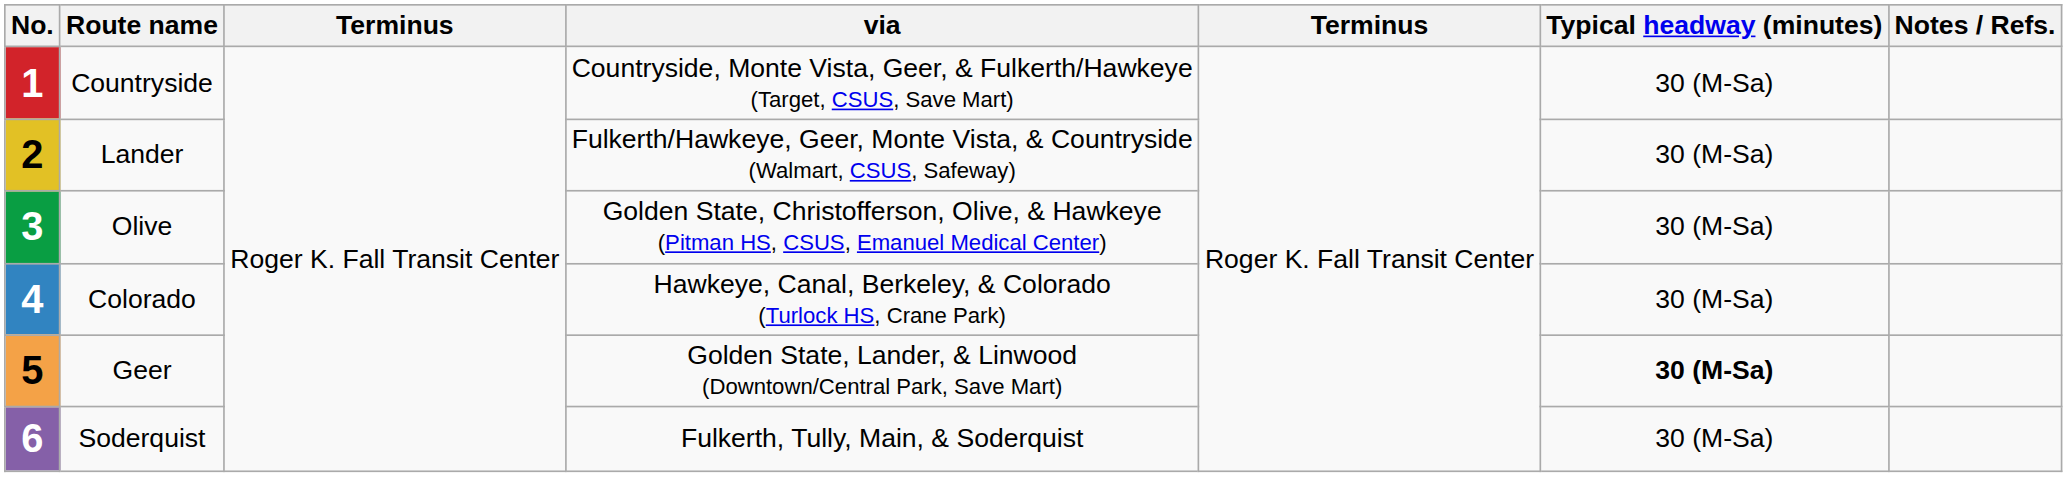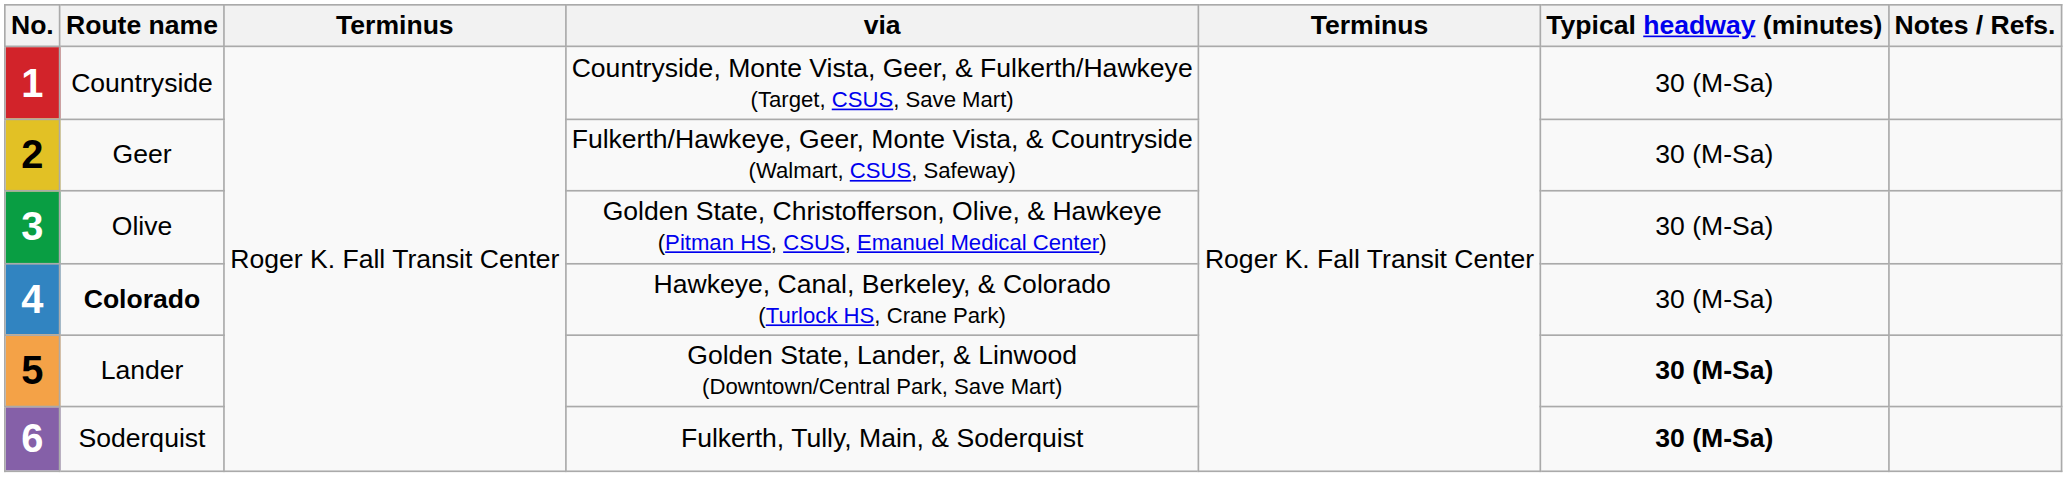 <table class="wikitable sortable" style="font-size:100%;text-align:center;">
 <tr>
 <th>No.</th>
 <th>Route name</th>
 <th>Terminus</th>
 <th>via</th>
 <th>Terminus</th>
 <th>Typical <a href='#'>headway</a> (minutes)</th>
 <th class="unsortable">Notes / Refs.</th>
 </tr>
 <tr>
 <th style="background:#d2232a;color:#fff;font-size:150%;">1</th>
 <td>Countryside</td>
 <td rowspan=6>Roger K. Fall Transit Center</td>
 <td>Countryside, Monte Vista, Geer, & Fulkerth/Hawkeye<br><small>(Target, <a href='#'>CSUS</a>, Save Mart)</small></td>
 <td rowspan=6>Roger K. Fall Transit Center</td>
 <td>30 (M-Sa)</td>
 <td style="font-size:90%;text-align:left;"></td>
 </tr>
 <tr>
 <th style="background:#e2c125;color:#000;font-size:150%;">2</th>
-<td>Lander</td>
+<td>Geer</td>
 <td>Fulkerth/Hawkeye, Geer, Monte Vista, & Countryside<br><small>(Walmart, <a href='#'>CSUS</a>, Safeway)</small></td>
 <td>30 (M-Sa)</td>
 <td style="font-size:90%;text-align:left;"></td>
 </tr>
 <tr>
 <th style="background:#099e43;color:#fff;font-size:150%;">3</th>
 <td>Olive</td>
 <td>Golden State, Christofferson, Olive, & Hawkeye<br><small>(<a href='#'>Pitman HS</a>, <a href='#'>CSUS</a>, <a href='#'>Emanuel Medical Center</a>)</small></td>
 <td>30 (M-Sa)</td>
 <td style="font-size:90%;text-align:left;"></td>
 </tr>
 <tr>
 <th style="background:#3184c1;color:#fff;font-size:150%;">4</th>
-<td>Colorado</td>
+<td><strong>Colorado</strong></td>
 <td>Hawkeye, Canal, Berkeley, & Colorado<br><small>(<a href='#'>Turlock HS</a>, Crane Park)</small></td>
 <td>30 (M-Sa)</td>
 <td style="font-size:90%;text-align:left;"></td>
 </tr>
 <tr>
 <th style="background:#f4a247;color:#000;font-size:150%;">5</th>
-<td>Geer</td>
+<td>Lander</td>
 <td>Golden State, Lander, & Linwood<br><small>(Downtown/Central Park, Save Mart)</small></td>
 <td><strong>30 (M-Sa)</strong></td>
 <td style="font-size:90%;text-align:left;"></td>
 </tr>
 <tr>
 <th style="background:#8560a8;color:#fff;font-size:150%;">6</th>
 <td>Soderquist</td>
 <td>Fulkerth, Tully, Main, & Soderquist</td>
-<td>30 (M-Sa)</td>
+<td><strong>30 (M-Sa)</strong></td>
 <td style="font-size:90%;text-align:left;"></td>
 </tr>
 </table>
